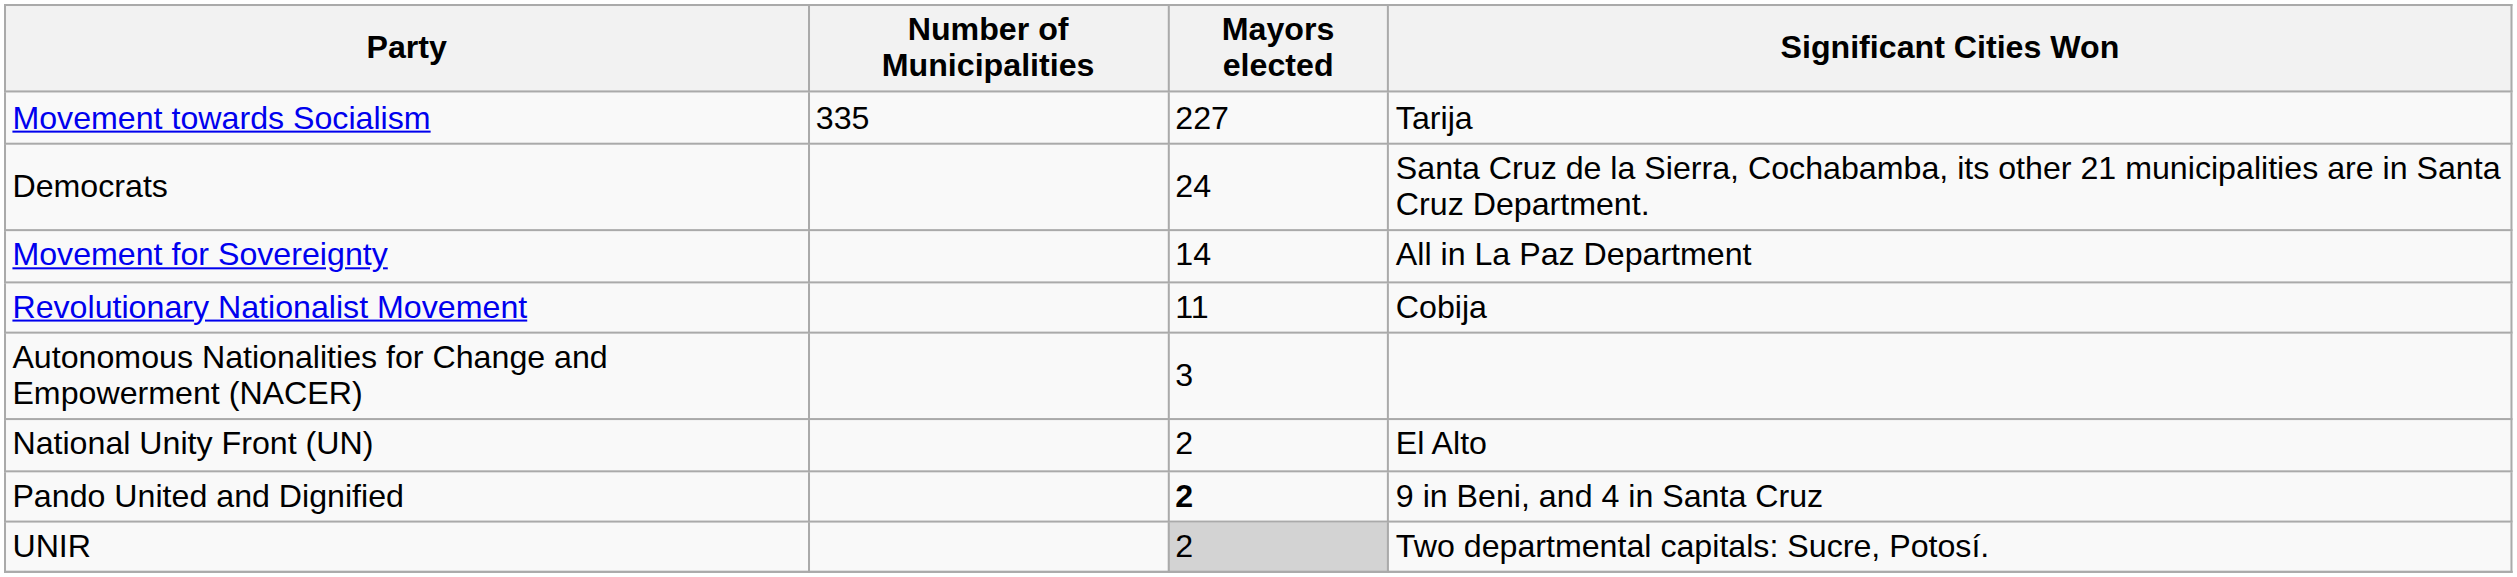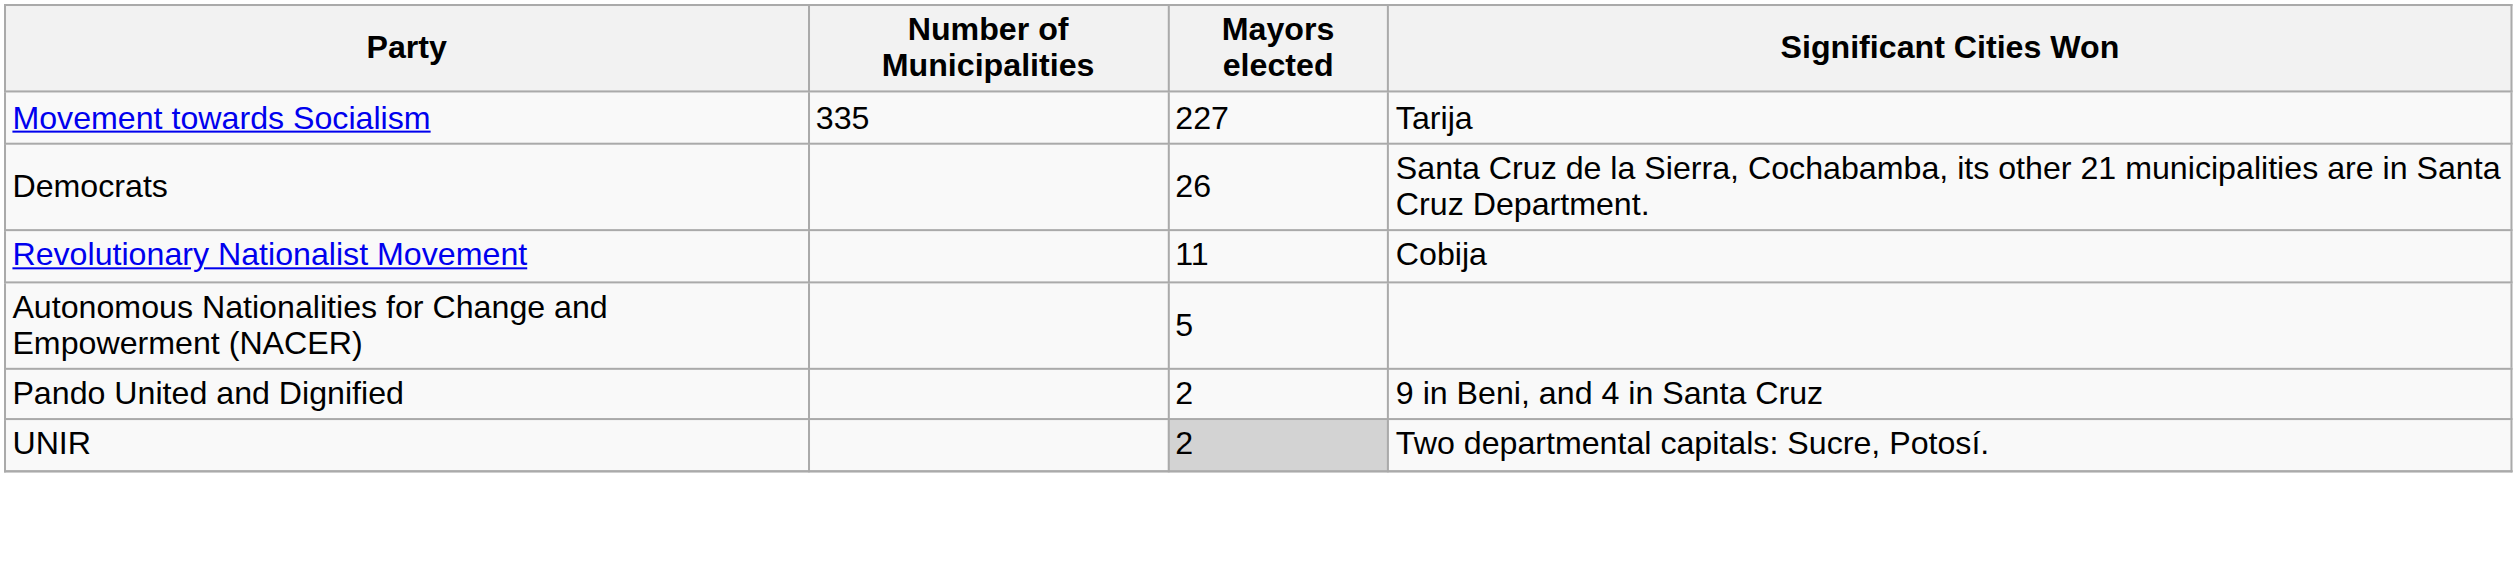 <table class="wikitable sortable">
 <tr>
 <th>Party</th>
 <th>Number of Municipalities</th>
 <th>Mayors elected</th>
 <th>Significant Cities Won</th>
 </tr>
 <tr>
 <td><a href='#'>Movement towards Socialism</a></td>
 <td>335</td>
 <td>227</td>
 <td>Tarija</td>
 </tr>
 <tr>
 <td>Democrats</td>
 <td></td>
-<td>24</td>
+<td>26</td>
 <td>Santa Cruz de la Sierra, Cochabamba, its other 21 municipalities are in Santa Cruz Department.</td>
-</tr>
-<tr>
-<td><a href='#'>Movement for Sovereignty</a></td>
-<td></td>
-<td>14</td>
-<td>All in La Paz Department</td>
 </tr>
 <tr>
 <td><a href='#'>Revolutionary Nationalist Movement</a></td>
 <td></td>
 <td>11</td>
 <td>Cobija</td>
 </tr>
 <tr>
 <td>Autonomous Nationalities for Change and Empowerment (NACER)</td>
 <td></td>
-<td>3</td>
-</tr>
-<tr>
-<td>National Unity Front (UN)</td>
-<td></td>
-<td>2</td>
-<td>El Alto</td>
+<td>5</td>
 </tr>
 <tr>
 <td>Pando United and Dignified</td>
 <td></td>
-<td><strong>2</strong></td>
+<td>2</td>
 <td>9 in Beni, and 4 in Santa Cruz</td>
 </tr>
 <tr>
 <td>UNIR</td>
 <td></td>
 <td style="background: lightgrey;">2</td>
 <td>Two departmental capitals: Sucre, Potosí.</td>
 </tr>
 <tr>
 </tr>
 </table>
